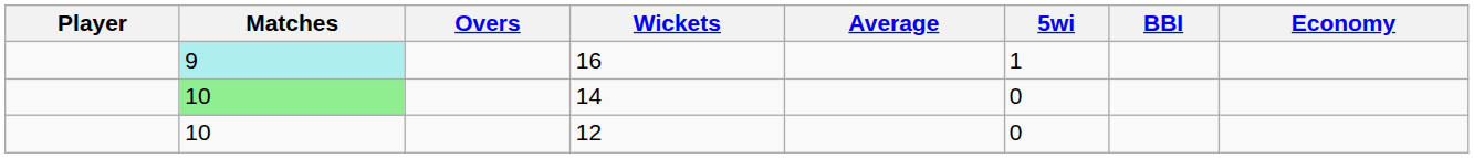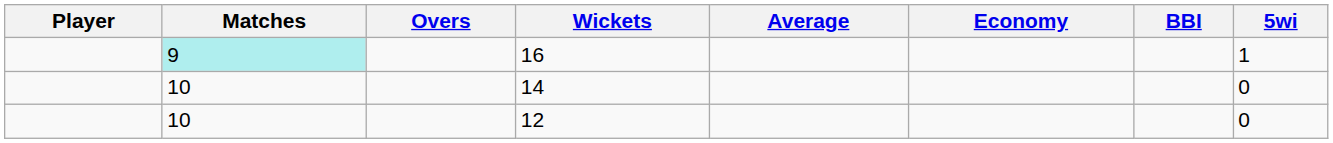 <table class="wikitable sortable" style="width:80%;">
 <tr>
 <th>Player</th>
 <th>Matches</th>
 <th><a href='#'>Overs</a></th>
 <th><a href='#'>Wickets</a></th>
 <th><a href='#'>Average</a></th>
+<th><a href='#'>Economy</a></th>
+<th><a href='#'>BBI</a></th>
 <th><a href='#'>5wi</a></th>
-<th><a href='#'>BBI</a></th>
-<th><a href='#'>Economy</a></th>
 </tr>
 <tr>
 <td></td>
 <td style="background: paleturquoise;">9</td>
 <td></td>
 <td>16</td>
 <td></td>
-<td>1</td>
 <td></td>
 <td></td>
+<td>1</td>
 </tr>
 <tr>
 <td></td>
-<td style="background: lightgreen;">10</td>
+<td>10</td>
 <td></td>
 <td>14</td>
 <td></td>
-<td>0</td>
 <td></td>
 <td></td>
+<td>0</td>
 </tr>
 <tr>
 <td></td>
 <td>10</td>
 <td></td>
 <td>12</td>
 <td></td>
-<td>0</td>
 <td></td>
 <td></td>
+<td>0</td>
 </tr>
 </table>
